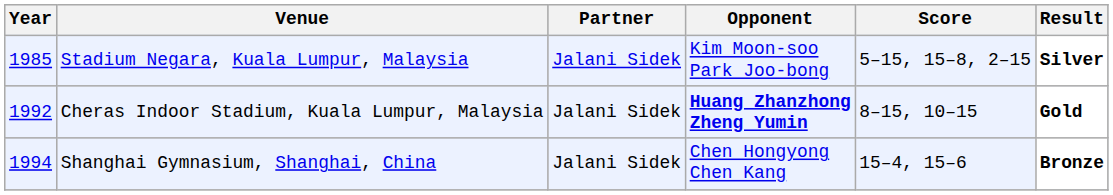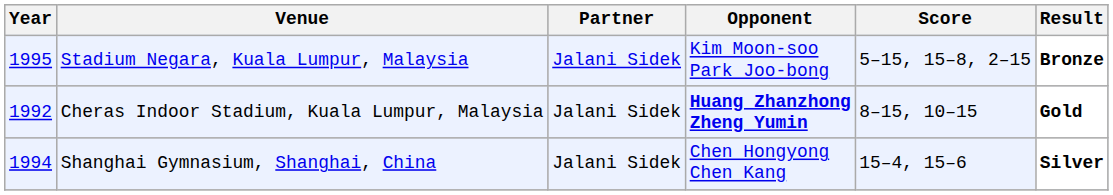 <table class="sortable wikitable" style="font-size: 90%;">
 <tr>
 <th>Year</th>
 <th>Venue</th>
 <th>Partner</th>
 <th>Opponent</th>
 <th>Score</th>
 <th>Result</th>
 </tr>
 <tr style="background:#ECF2FF">
-<td align="center"><a href='#'>1985</a></td>
+<td align="center"><a href='#'>1995</a></td>
 <td align="left"><a href='#'>Stadium Negara</a>, <a href='#'>Kuala Lumpur</a>, <a href='#'>Malaysia</a></td>
 <td align="left"> <a href='#'>Jalani Sidek</a></td>
 <td align="left"> <a href='#'>Kim Moon-soo</a> <br>  <a href='#'>Park Joo-bong</a></td>
 <td align="left">5–15, 15–8, 2–15</td>
-<td style="text-align:left; background:white"> <strong>Silver</strong></td>
+<td style="text-align:left; background:white"> <strong>Bronze</strong></td>
 </tr>
 <tr style="background:#ECF2FF">
 <td align="center"><a href='#'>1992</a></td>
 <td align="left">Cheras Indoor Stadium, Kuala Lumpur, Malaysia</td>
 <td align="left"> Jalani Sidek</td>
 <td align="left"><strong> <a href='#'>Huang Zhanzhong</a> <br>  <a href='#'>Zheng Yumin</a></strong></td>
 <td align="left">8–15, 10–15</td>
 <td style="text-align:left; background:white"> <strong>Gold</strong></td>
 </tr>
 <tr style="background:#ECF2FF">
 <td align="center"><a href='#'>1994</a></td>
 <td align="left">Shanghai Gymnasium, <a href='#'>Shanghai</a>, <a href='#'>China</a></td>
 <td align="left"> Jalani Sidek</td>
 <td align="left"> <a href='#'>Chen Hongyong</a> <br>  <a href='#'>Chen Kang</a></td>
 <td align="left">15–4, 15–6</td>
-<td style="text-align:left; background:white"> <strong>Bronze</strong></td>
+<td style="text-align:left; background:white"> <strong>Silver</strong></td>
 </tr>
 </table>
